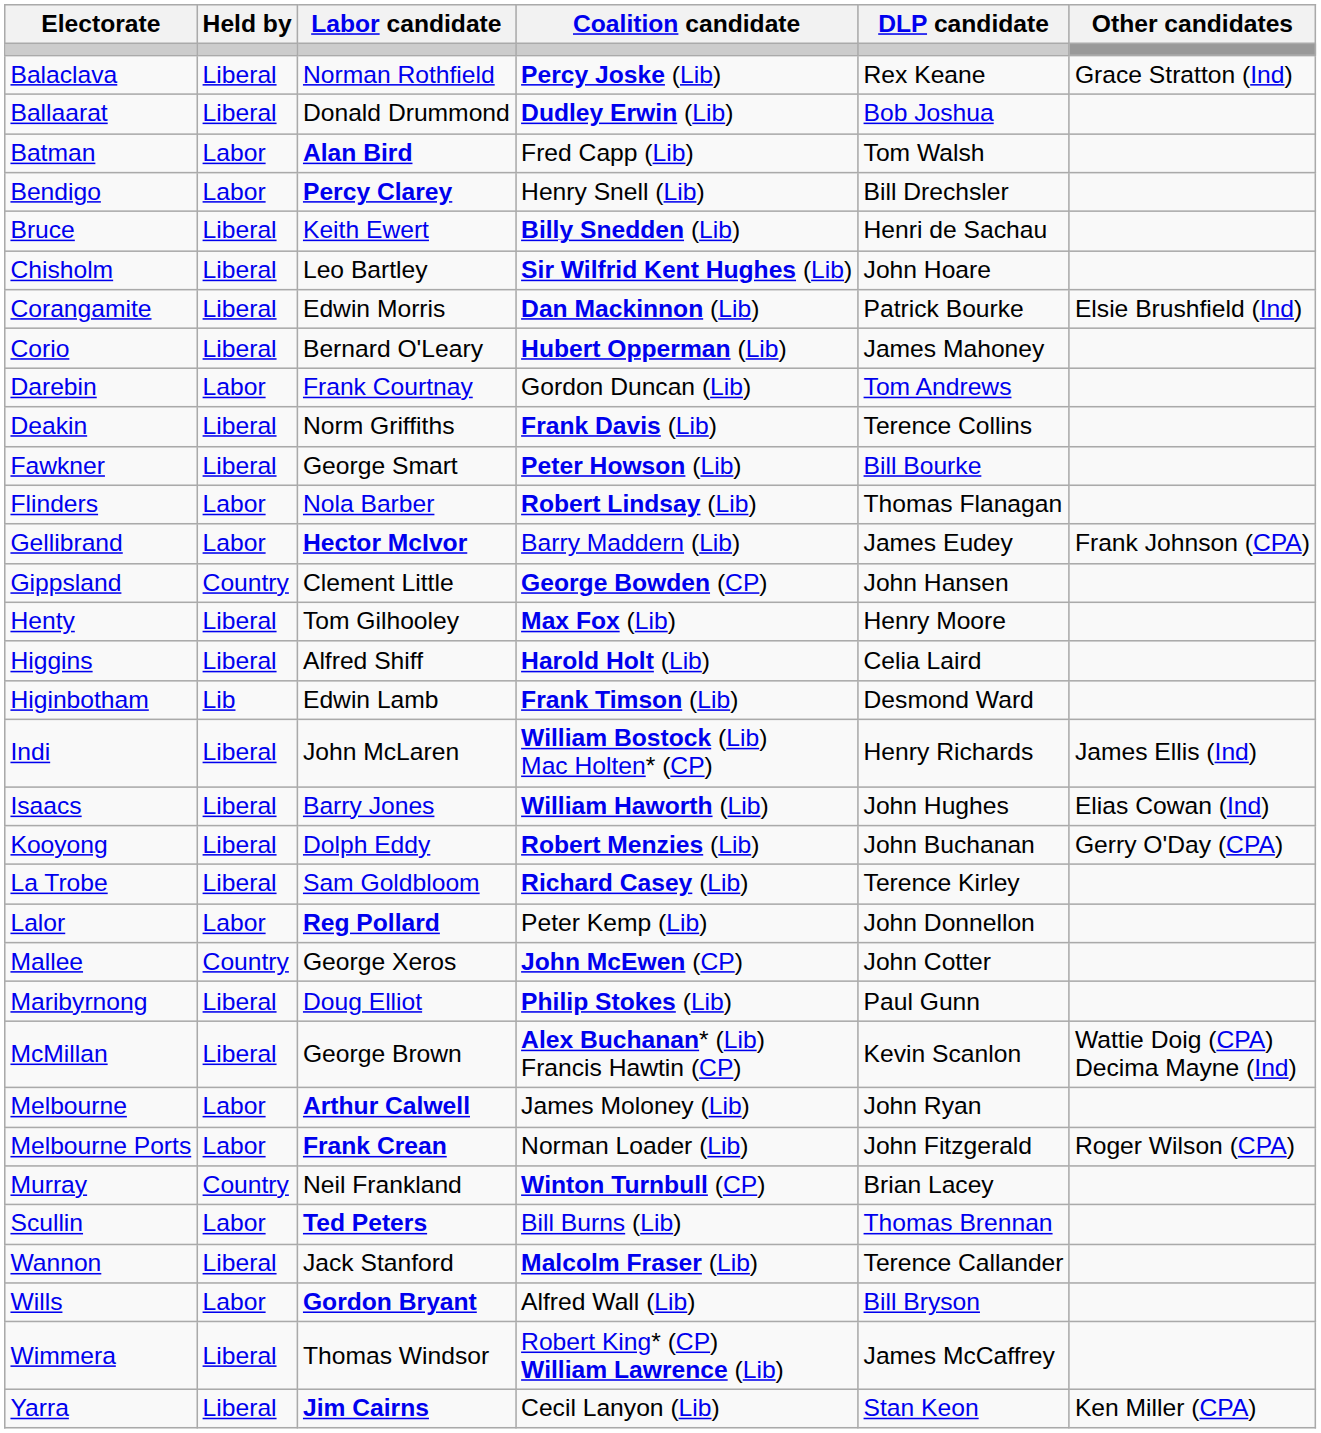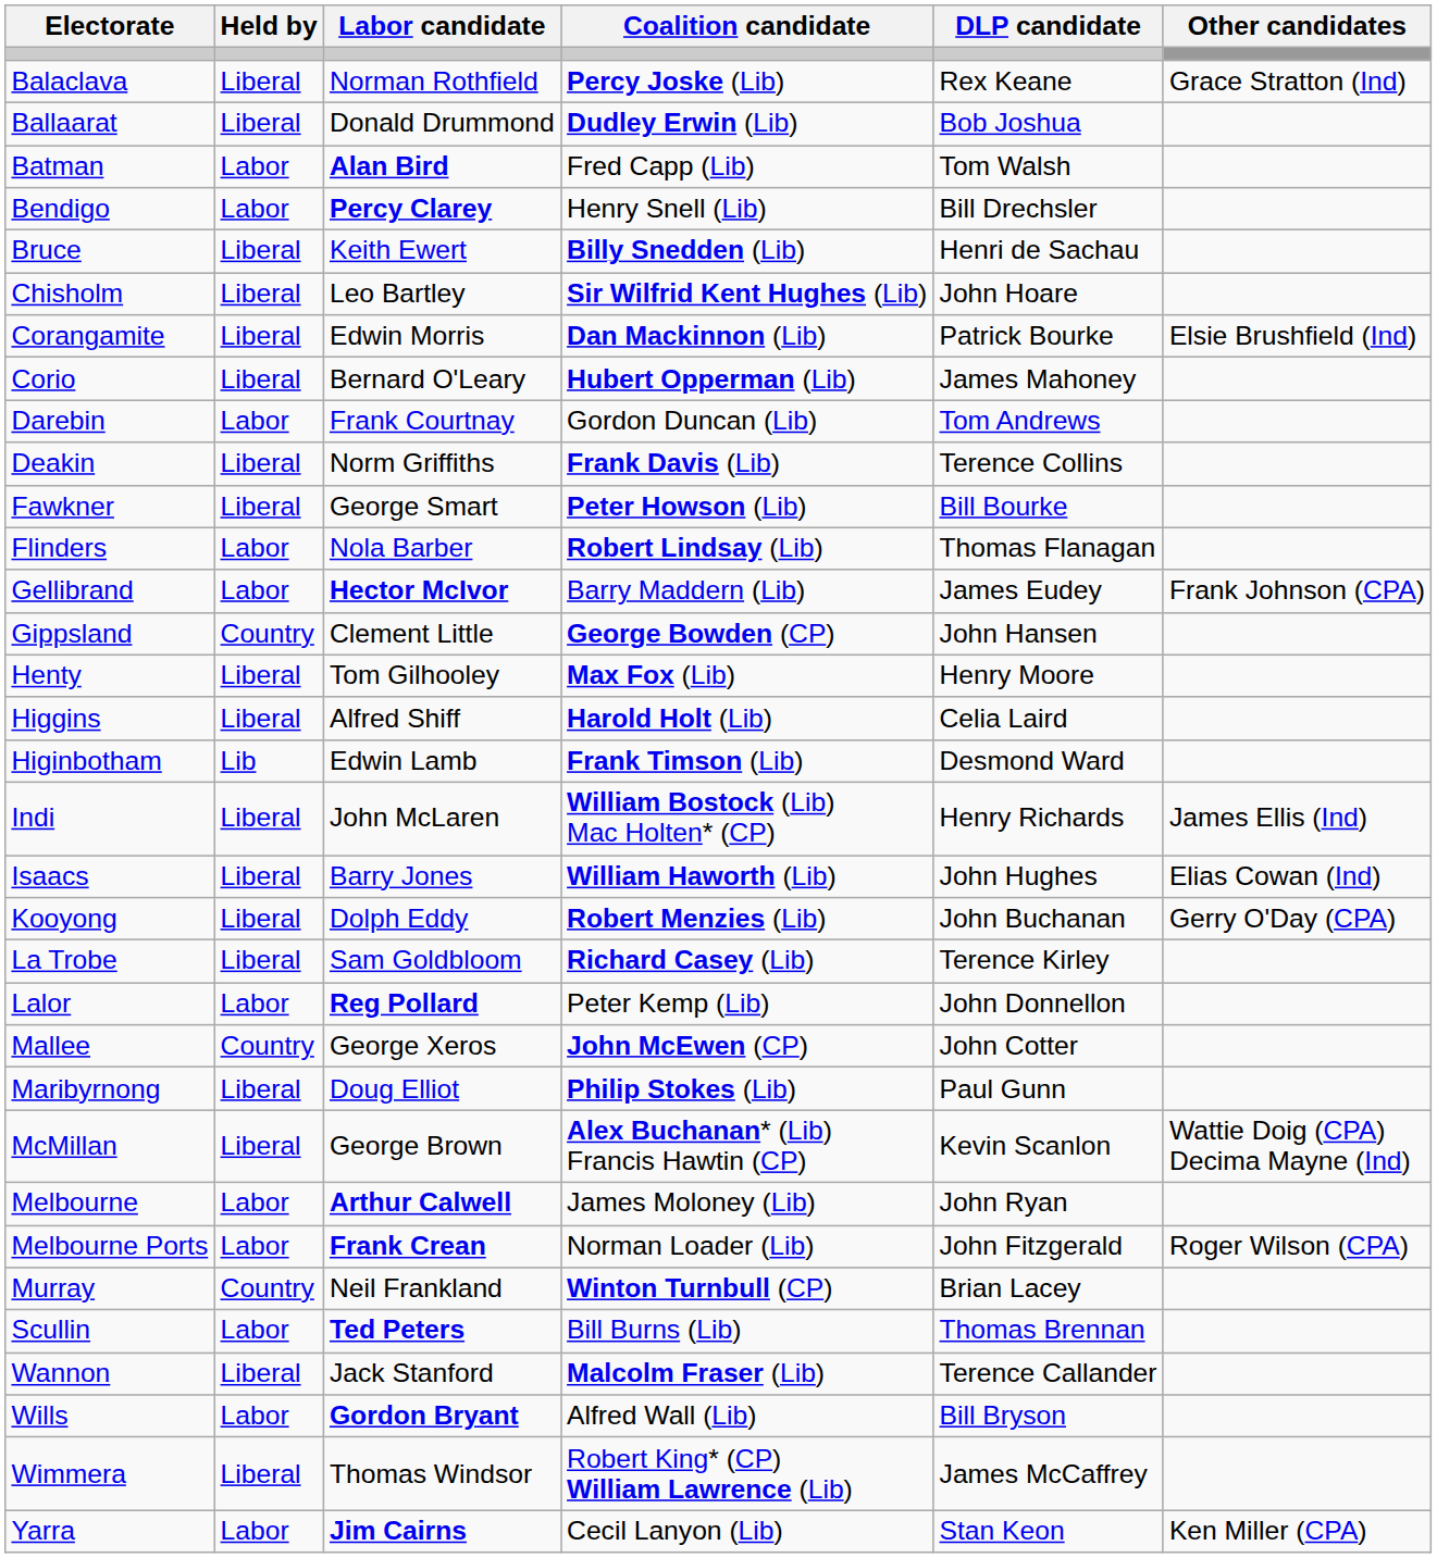 <table class="wikitable">
 <tr>
 <th>Electorate</th>
 <th>Held by</th>
 <th><a href='#'>Labor</a> candidate</th>
 <th><a href='#'>Coalition</a> candidate</th>
 <th><a href='#'>DLP</a> candidate</th>
 <th>Other candidates</th>
 </tr>
 <tr bgcolor="#cccccc">
 <td></td>
 <td></td>
 <td></td>
 <td></td>
 <td></td>
 <td bgcolor="#999999"></td>
 </tr>
 <tr>
 <td><a href='#'>Balaclava</a></td>
 <td><a href='#'>Liberal</a></td>
 <td><a href='#'>Norman Rothfield</a></td>
 <td><strong><a href='#'>Percy Joske</a></strong> (<a href='#'>Lib</a>)</td>
 <td>Rex Keane</td>
 <td>Grace Stratton (<a href='#'>Ind</a>)</td>
 </tr>
 <tr>
 <td><a href='#'>Ballaarat</a></td>
 <td><a href='#'>Liberal</a></td>
 <td>Donald Drummond</td>
 <td><strong><a href='#'>Dudley Erwin</a></strong> (<a href='#'>Lib</a>)</td>
 <td><a href='#'>Bob Joshua</a></td>
 <td></td>
 </tr>
 <tr>
 <td><a href='#'>Batman</a></td>
 <td><a href='#'>Labor</a></td>
 <td><strong><a href='#'>Alan Bird</a></strong></td>
 <td>Fred Capp (<a href='#'>Lib</a>)</td>
 <td>Tom Walsh</td>
 <td></td>
 </tr>
 <tr>
 <td><a href='#'>Bendigo</a></td>
 <td><a href='#'>Labor</a></td>
 <td><strong><a href='#'>Percy Clarey</a></strong></td>
 <td>Henry Snell (<a href='#'>Lib</a>)</td>
 <td>Bill Drechsler</td>
 <td></td>
 </tr>
 <tr>
 <td><a href='#'>Bruce</a></td>
 <td><a href='#'>Liberal</a></td>
 <td><a href='#'>Keith Ewert</a></td>
 <td><strong><a href='#'>Billy Snedden</a></strong> (<a href='#'>Lib</a>)</td>
 <td>Henri de Sachau</td>
 <td></td>
 </tr>
 <tr>
 <td><a href='#'>Chisholm</a></td>
 <td><a href='#'>Liberal</a></td>
 <td>Leo Bartley</td>
 <td><strong><a href='#'>Sir Wilfrid Kent Hughes</a></strong> (<a href='#'>Lib</a>)</td>
 <td>John Hoare</td>
 <td></td>
 </tr>
 <tr>
 <td><a href='#'>Corangamite</a></td>
 <td><a href='#'>Liberal</a></td>
 <td>Edwin Morris</td>
 <td><strong><a href='#'>Dan Mackinnon</a></strong> (<a href='#'>Lib</a>)</td>
 <td>Patrick Bourke</td>
 <td>Elsie Brushfield (<a href='#'>Ind</a>)</td>
 </tr>
 <tr>
 <td><a href='#'>Corio</a></td>
 <td><a href='#'>Liberal</a></td>
 <td>Bernard O'Leary</td>
 <td><strong><a href='#'>Hubert Opperman</a></strong> (<a href='#'>Lib</a>)</td>
 <td>James Mahoney</td>
 <td></td>
 </tr>
 <tr>
 <td><a href='#'>Darebin</a></td>
 <td><a href='#'>Labor</a></td>
 <td><a href='#'>Frank Courtnay</a></td>
 <td>Gordon Duncan (<a href='#'>Lib</a>)</td>
 <td><a href='#'>Tom Andrews</a></td>
 <td></td>
 </tr>
 <tr>
 <td><a href='#'>Deakin</a></td>
 <td><a href='#'>Liberal</a></td>
 <td>Norm Griffiths</td>
 <td><strong><a href='#'>Frank Davis</a></strong> (<a href='#'>Lib</a>)</td>
 <td>Terence Collins</td>
 <td></td>
 </tr>
 <tr>
 <td><a href='#'>Fawkner</a></td>
 <td><a href='#'>Liberal</a></td>
 <td>George Smart</td>
 <td><strong><a href='#'>Peter Howson</a></strong> (<a href='#'>Lib</a>)</td>
 <td><a href='#'>Bill Bourke</a></td>
 <td></td>
 </tr>
 <tr>
 <td><a href='#'>Flinders</a></td>
 <td><a href='#'>Labor</a></td>
 <td><a href='#'>Nola Barber</a></td>
 <td><strong><a href='#'>Robert Lindsay</a></strong> (<a href='#'>Lib</a>)</td>
 <td>Thomas Flanagan</td>
 <td></td>
 </tr>
 <tr>
 <td><a href='#'>Gellibrand</a></td>
 <td><a href='#'>Labor</a></td>
 <td><strong><a href='#'>Hector McIvor</a></strong></td>
 <td><a href='#'>Barry Maddern</a> (<a href='#'>Lib</a>)</td>
 <td>James Eudey</td>
 <td>Frank Johnson (<a href='#'>CPA</a>)</td>
 </tr>
 <tr>
 <td><a href='#'>Gippsland</a></td>
 <td><a href='#'>Country</a></td>
 <td>Clement Little</td>
 <td><strong><a href='#'>George Bowden</a></strong> (<a href='#'>CP</a>)</td>
 <td>John Hansen</td>
 <td></td>
 </tr>
 <tr>
 <td><a href='#'>Henty</a></td>
 <td><a href='#'>Liberal</a></td>
 <td>Tom Gilhooley</td>
 <td><strong><a href='#'>Max Fox</a></strong> (<a href='#'>Lib</a>)</td>
 <td>Henry Moore</td>
 <td></td>
 </tr>
 <tr>
 <td><a href='#'>Higgins</a></td>
 <td><a href='#'>Liberal</a></td>
 <td>Alfred Shiff</td>
 <td><strong><a href='#'>Harold Holt</a></strong> (<a href='#'>Lib</a>)</td>
 <td>Celia Laird</td>
 <td></td>
 </tr>
 <tr>
 <td><a href='#'>Higinbotham</a></td>
 <td><a href='#'>Lib</a></td>
 <td>Edwin Lamb</td>
 <td><strong><a href='#'>Frank Timson</a></strong> (<a href='#'>Lib</a>)</td>
 <td>Desmond Ward</td>
 <td></td>
 </tr>
 <tr>
 <td><a href='#'>Indi</a></td>
 <td><a href='#'>Liberal</a></td>
 <td>John McLaren</td>
 <td><strong><a href='#'>William Bostock</a></strong> (<a href='#'>Lib</a>)<br><a href='#'>Mac Holten</a>* (<a href='#'>CP</a>)</td>
 <td>Henry Richards</td>
 <td>James Ellis (<a href='#'>Ind</a>)</td>
 </tr>
 <tr>
 <td><a href='#'>Isaacs</a></td>
 <td><a href='#'>Liberal</a></td>
 <td><a href='#'>Barry Jones</a></td>
 <td><strong><a href='#'>William Haworth</a></strong> (<a href='#'>Lib</a>)</td>
 <td>John Hughes</td>
 <td>Elias Cowan (<a href='#'>Ind</a>)</td>
 </tr>
 <tr>
 <td><a href='#'>Kooyong</a></td>
 <td><a href='#'>Liberal</a></td>
 <td><a href='#'>Dolph Eddy</a></td>
 <td><strong><a href='#'>Robert Menzies</a></strong> (<a href='#'>Lib</a>)</td>
 <td>John Buchanan</td>
 <td>Gerry O'Day (<a href='#'>CPA</a>)</td>
 </tr>
 <tr>
 <td><a href='#'>La Trobe</a></td>
 <td><a href='#'>Liberal</a></td>
 <td><a href='#'>Sam Goldbloom</a></td>
 <td><strong><a href='#'>Richard Casey</a></strong> (<a href='#'>Lib</a>)</td>
 <td>Terence Kirley</td>
 <td></td>
 </tr>
 <tr>
 <td><a href='#'>Lalor</a></td>
 <td><a href='#'>Labor</a></td>
 <td><strong><a href='#'>Reg Pollard</a></strong></td>
 <td>Peter Kemp (<a href='#'>Lib</a>)</td>
 <td>John Donnellon</td>
 <td></td>
 </tr>
 <tr>
 <td><a href='#'>Mallee</a></td>
 <td><a href='#'>Country</a></td>
 <td>George Xeros</td>
 <td><strong><a href='#'>John McEwen</a></strong> (<a href='#'>CP</a>)</td>
 <td>John Cotter</td>
 <td></td>
 </tr>
 <tr>
 <td><a href='#'>Maribyrnong</a></td>
 <td><a href='#'>Liberal</a></td>
 <td><a href='#'>Doug Elliot</a></td>
 <td><strong><a href='#'>Philip Stokes</a></strong> (<a href='#'>Lib</a>)</td>
 <td>Paul Gunn</td>
 <td></td>
 </tr>
 <tr>
 <td><a href='#'>McMillan</a></td>
 <td><a href='#'>Liberal</a></td>
 <td>George Brown</td>
 <td><strong><a href='#'>Alex Buchanan</a></strong>* (<a href='#'>Lib</a>)<br>Francis Hawtin (<a href='#'>CP</a>)</td>
 <td>Kevin Scanlon</td>
 <td>Wattie Doig (<a href='#'>CPA</a>)<br>Decima Mayne (<a href='#'>Ind</a>)</td>
 </tr>
 <tr>
 <td><a href='#'>Melbourne</a></td>
 <td><a href='#'>Labor</a></td>
 <td><strong><a href='#'>Arthur Calwell</a></strong></td>
 <td>James Moloney (<a href='#'>Lib</a>)</td>
 <td>John Ryan</td>
 <td></td>
 </tr>
 <tr>
 <td><a href='#'>Melbourne Ports</a></td>
 <td><a href='#'>Labor</a></td>
 <td><strong><a href='#'>Frank Crean</a></strong></td>
 <td>Norman Loader (<a href='#'>Lib</a>)</td>
 <td>John Fitzgerald</td>
 <td>Roger Wilson (<a href='#'>CPA</a>)</td>
 </tr>
 <tr>
 <td><a href='#'>Murray</a></td>
 <td><a href='#'>Country</a></td>
 <td>Neil Frankland</td>
 <td><strong><a href='#'>Winton Turnbull</a></strong> (<a href='#'>CP</a>)</td>
 <td>Brian Lacey</td>
 <td></td>
 </tr>
 <tr>
 <td><a href='#'>Scullin</a></td>
 <td><a href='#'>Labor</a></td>
 <td><strong><a href='#'>Ted Peters</a></strong></td>
 <td><a href='#'>Bill Burns</a> (<a href='#'>Lib</a>)</td>
 <td><a href='#'>Thomas Brennan</a></td>
 <td></td>
 </tr>
 <tr>
 <td><a href='#'>Wannon</a></td>
 <td><a href='#'>Liberal</a></td>
 <td>Jack Stanford</td>
 <td><strong><a href='#'>Malcolm Fraser</a></strong> (<a href='#'>Lib</a>)</td>
 <td>Terence Callander</td>
 <td></td>
 </tr>
 <tr>
 <td><a href='#'>Wills</a></td>
 <td><a href='#'>Labor</a></td>
 <td><strong><a href='#'>Gordon Bryant</a></strong></td>
 <td>Alfred Wall (<a href='#'>Lib</a>)</td>
 <td><a href='#'>Bill Bryson</a></td>
 <td></td>
 </tr>
 <tr>
 <td><a href='#'>Wimmera</a></td>
 <td><a href='#'>Liberal</a></td>
 <td>Thomas Windsor</td>
 <td><a href='#'>Robert King</a>* (<a href='#'>CP</a>)<br><strong><a href='#'>William Lawrence</a></strong> (<a href='#'>Lib</a>)</td>
 <td>James McCaffrey</td>
 <td></td>
 </tr>
 <tr>
 <td><a href='#'>Yarra</a></td>
-<td><a href='#'>Liberal</a></td>
+<td><a href='#'>Labor</a></td>
 <td><strong><a href='#'>Jim Cairns</a></strong></td>
 <td>Cecil Lanyon (<a href='#'>Lib</a>)</td>
 <td><a href='#'>Stan Keon</a></td>
 <td>Ken Miller (<a href='#'>CPA</a>)</td>
 </tr>
 </table>
